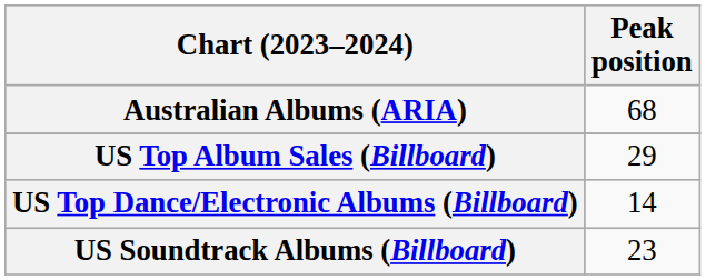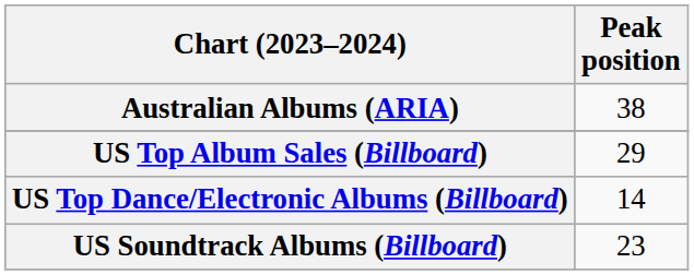 <table class="wikitable sortable plainrowheaders" style="text-align:center">
 <tr>
 <th scope="col">Chart (2023–2024)</th>
 <th scope="col">Peak<br>position</th>
 </tr>
 <tr>
 <th scope="row">Australian Albums (<a href='#'>ARIA</a>)</th>
-<td>68</td>
+<td>38</td>
 </tr>
 <tr>
 </tr>
 <tr>
 </tr>
 <tr>
 <th scope="row">US <a href='#'>Top Album Sales</a> (<em><a href='#'>Billboard</a></em>)</th>
 <td>29</td>
 </tr>
 <tr>
 <th scope="row">US <a href='#'>Top Dance/Electronic Albums</a> (<em><a href='#'>Billboard</a></em>)</th>
 <td>14</td>
 </tr>
 <tr>
 <th scope="row">US Soundtrack Albums (<em><a href='#'>Billboard</a></em>)</th>
 <td>23</td>
 </tr>
 </table>
